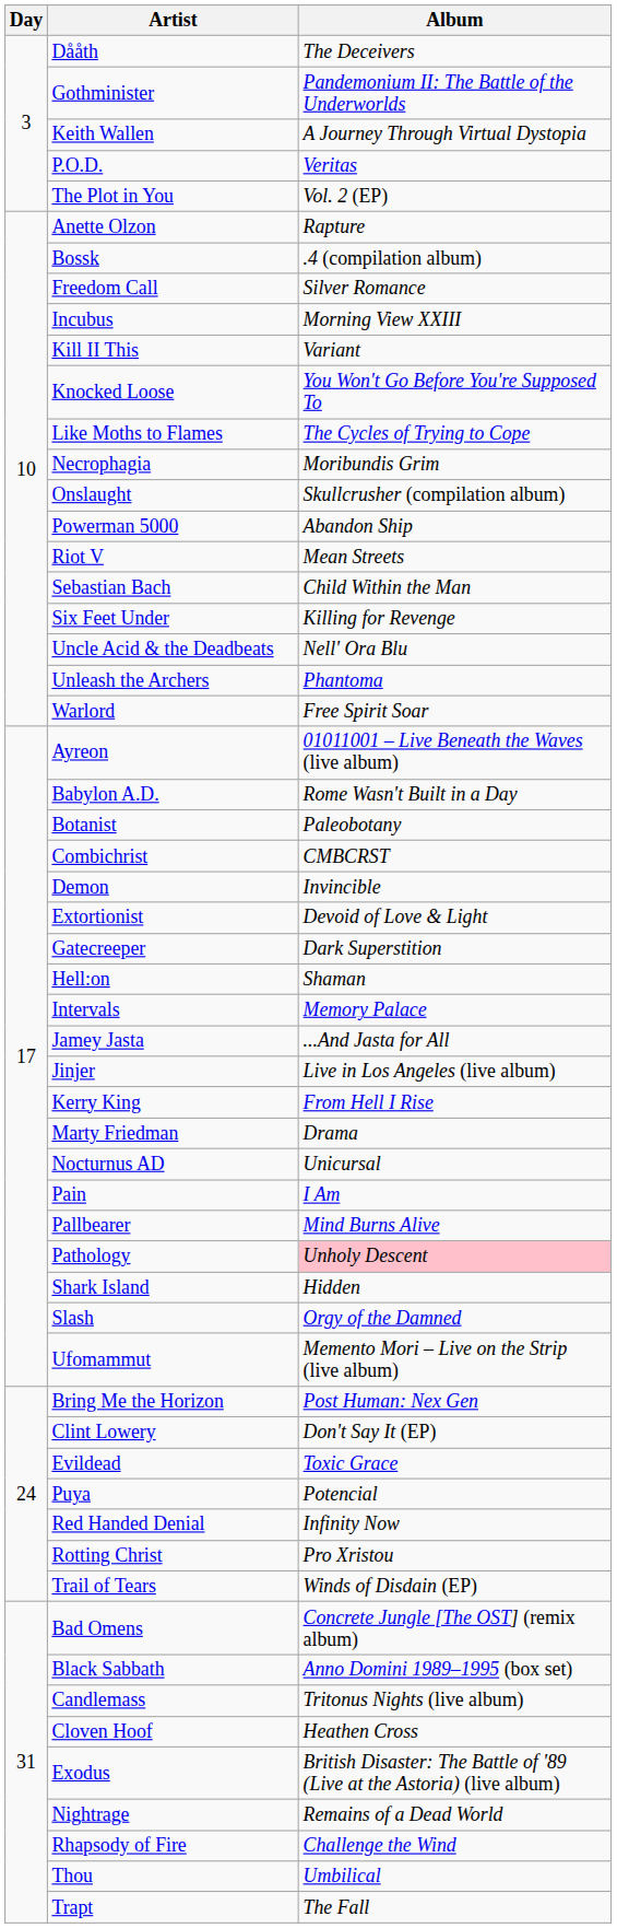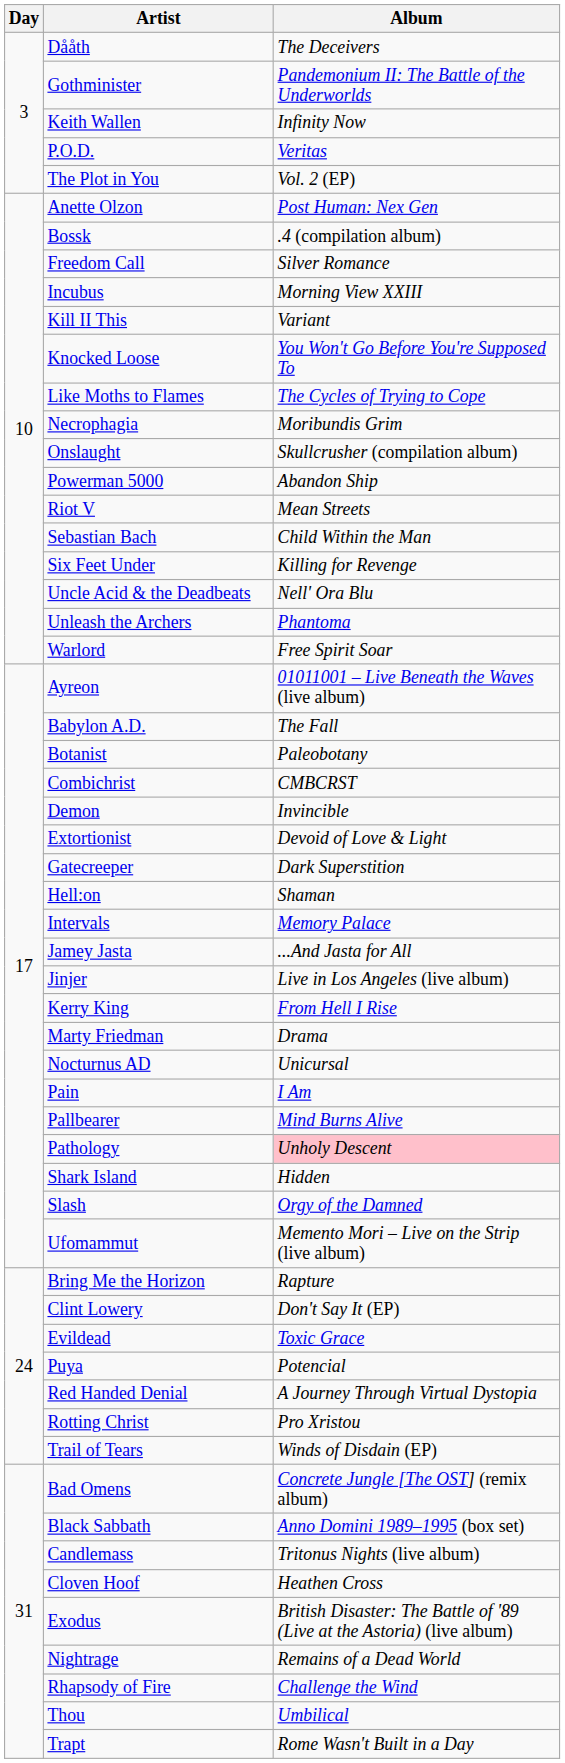 <table class="wikitable" id="table_May">
 <tr>
 <th style="width:20px;">Day</th>
 <th style="width:200px;">Artist</th>
 <th style="width:250px;">Album</th>
 </tr>
 <tr>
 <td style="text-align:center;" rowspan="5">3</td>
 <td><a href='#'>Dååth</a></td>
 <td><em>The Deceivers</em></td>
 </tr>
 <tr>
 <td><a href='#'>Gothminister</a></td>
 <td><em><a href='#'>Pandemonium II: The Battle of the Underworlds</a></em></td>
 </tr>
 <tr>
 <td><a href='#'>Keith Wallen</a></td>
-<td><em>A Journey Through Virtual Dystopia</em></td>
+<td><em>Infinity Now</em></td>
 </tr>
 <tr>
 <td><a href='#'>P.O.D.</a></td>
 <td><em><a href='#'>Veritas</a></em></td>
 </tr>
 <tr>
 <td><a href='#'>The Plot in You</a></td>
 <td><em>Vol. 2</em> (EP)</td>
 </tr>
 <tr>
 <td style="text-align:center;" rowspan="16">10</td>
 <td><a href='#'>Anette Olzon</a></td>
-<td><em>Rapture</em></td>
+<td><em><a href='#'>Post Human: Nex Gen</a></em></td>
 </tr>
 <tr>
 <td><a href='#'>Bossk</a></td>
 <td><em>.4</em> (compilation album)</td>
 </tr>
 <tr>
 <td><a href='#'>Freedom Call</a></td>
 <td><em>Silver Romance</em></td>
 </tr>
 <tr>
 <td><a href='#'>Incubus</a></td>
 <td><em>Morning View XXIII</em></td>
 </tr>
 <tr>
 <td><a href='#'>Kill II This</a></td>
 <td><em>Variant</em></td>
 </tr>
 <tr>
 <td><a href='#'>Knocked Loose</a></td>
 <td><em><a href='#'>You Won't Go Before You're Supposed To</a></em></td>
 </tr>
 <tr>
 <td><a href='#'>Like Moths to Flames</a></td>
 <td><em><a href='#'>The Cycles of Trying to Cope</a></em></td>
 </tr>
 <tr>
 <td><a href='#'>Necrophagia</a></td>
 <td><em>Moribundis Grim</em></td>
 </tr>
 <tr>
 <td><a href='#'>Onslaught</a></td>
 <td><em>Skullcrusher</em> (compilation album)</td>
 </tr>
 <tr>
 <td><a href='#'>Powerman 5000</a></td>
 <td><em>Abandon Ship</em></td>
 </tr>
 <tr>
 <td><a href='#'>Riot V</a></td>
 <td><em>Mean Streets</em></td>
 </tr>
 <tr>
 <td><a href='#'>Sebastian Bach</a></td>
 <td><em>Child Within the Man</em></td>
 </tr>
 <tr>
 <td><a href='#'>Six Feet Under</a></td>
 <td><em>Killing for Revenge</em></td>
 </tr>
 <tr>
 <td><a href='#'>Uncle Acid & the Deadbeats</a></td>
 <td><em>Nell' Ora Blu</em></td>
 </tr>
 <tr>
 <td><a href='#'>Unleash the Archers</a></td>
 <td><em><a href='#'>Phantoma</a></em></td>
 </tr>
 <tr>
 <td><a href='#'>Warlord</a></td>
 <td><em>Free Spirit Soar</em></td>
 </tr>
 <tr>
 <td style="text-align:center;" rowspan="20">17</td>
 <td><a href='#'>Ayreon</a></td>
 <td><em><a href='#'>01011001 – Live Beneath the Waves</a></em> (live album)</td>
 </tr>
 <tr>
 <td><a href='#'>Babylon A.D.</a></td>
-<td><em>Rome Wasn't Built in a Day</em></td>
+<td><em>The Fall</em></td>
 </tr>
 <tr>
 <td><a href='#'>Botanist</a></td>
 <td><em>Paleobotany</em></td>
 </tr>
 <tr>
 <td><a href='#'>Combichrist</a></td>
 <td><em>CMBCRST</em></td>
 </tr>
 <tr>
 <td><a href='#'>Demon</a></td>
 <td><em>Invincible</em></td>
 </tr>
 <tr>
 <td><a href='#'>Extortionist</a></td>
 <td><em>Devoid of Love & Light</em></td>
 </tr>
 <tr>
 <td><a href='#'>Gatecreeper</a></td>
 <td><em>Dark Superstition</em></td>
 </tr>
 <tr>
 <td><a href='#'>Hell:on</a></td>
 <td><em>Shaman</em></td>
 </tr>
 <tr>
 <td><a href='#'>Intervals</a></td>
 <td><em><a href='#'>Memory Palace</a></em></td>
 </tr>
 <tr>
 <td><a href='#'>Jamey Jasta</a></td>
 <td><em>...And Jasta for All</em></td>
 </tr>
 <tr>
 <td><a href='#'>Jinjer</a></td>
 <td><em>Live in Los Angeles</em> (live album)</td>
 </tr>
 <tr>
 <td><a href='#'>Kerry King</a></td>
 <td><em><a href='#'>From Hell I Rise</a></em></td>
 </tr>
 <tr>
 <td><a href='#'>Marty Friedman</a></td>
 <td><em>Drama</em></td>
 </tr>
 <tr>
 <td><a href='#'>Nocturnus AD</a></td>
 <td><em>Unicursal</em></td>
 </tr>
 <tr>
 <td><a href='#'>Pain</a></td>
 <td><em><a href='#'>I Am</a></em></td>
 </tr>
 <tr>
 <td><a href='#'>Pallbearer</a></td>
 <td><em><a href='#'>Mind Burns Alive</a></em></td>
 </tr>
 <tr>
 <td><a href='#'>Pathology</a></td>
 <td style="background: pink;"><em>Unholy Descent</em></td>
 </tr>
 <tr>
 <td><a href='#'>Shark Island</a></td>
 <td><em>Hidden</em></td>
 </tr>
 <tr>
 <td><a href='#'>Slash</a></td>
 <td><em><a href='#'>Orgy of the Damned</a></em></td>
 </tr>
 <tr>
 <td><a href='#'>Ufomammut</a></td>
 <td><em>Memento Mori – Live on the Strip</em> (live album)</td>
 </tr>
 <tr>
 <td style="text-align:center;" rowspan="7">24</td>
 <td><a href='#'>Bring Me the Horizon</a></td>
-<td><em><a href='#'>Post Human: Nex Gen</a></em></td>
+<td><em>Rapture</em></td>
 </tr>
 <tr>
 <td><a href='#'>Clint Lowery</a></td>
 <td><em>Don't Say It</em> (EP)</td>
 </tr>
 <tr>
 <td><a href='#'>Evildead</a></td>
 <td><em><a href='#'>Toxic Grace</a></em></td>
 </tr>
 <tr>
 <td><a href='#'>Puya</a></td>
 <td><em>Potencial</em></td>
 </tr>
 <tr>
 <td><a href='#'>Red Handed Denial</a></td>
-<td><em>Infinity Now</em></td>
+<td><em>A Journey Through Virtual Dystopia</em></td>
 </tr>
 <tr>
 <td><a href='#'>Rotting Christ</a></td>
 <td><em>Pro Xristou</em></td>
 </tr>
 <tr>
 <td><a href='#'>Trail of Tears</a></td>
 <td><em>Winds of Disdain</em> (EP)</td>
 </tr>
 <tr>
 <td style="text-align:center;" rowspan="9">31</td>
 <td><a href='#'>Bad Omens</a></td>
 <td><em><a href='#'>Concrete Jungle [The OST</a>]</em> (remix album)</td>
 </tr>
 <tr>
 <td><a href='#'>Black Sabbath</a></td>
 <td><em><a href='#'>Anno Domini 1989–1995</a></em> (box set)</td>
 </tr>
 <tr>
 <td><a href='#'>Candlemass</a></td>
 <td><em>Tritonus Nights</em> (live album)</td>
 </tr>
 <tr>
 <td><a href='#'>Cloven Hoof</a></td>
 <td><em>Heathen Cross</em></td>
 </tr>
 <tr>
 <td><a href='#'>Exodus</a></td>
 <td><em>British Disaster: The Battle of '89 (Live at the Astoria)</em> (live album)</td>
 </tr>
 <tr>
 <td><a href='#'>Nightrage</a></td>
 <td><em>Remains of a Dead World</em></td>
 </tr>
 <tr>
 <td><a href='#'>Rhapsody of Fire</a></td>
 <td><em><a href='#'>Challenge the Wind</a></em></td>
 </tr>
 <tr>
 <td><a href='#'>Thou</a></td>
 <td><em><a href='#'>Umbilical</a></em></td>
 </tr>
 <tr>
 <td><a href='#'>Trapt</a></td>
-<td><em>The Fall</em></td>
+<td><em>Rome Wasn't Built in a Day</em></td>
 </tr>
 </table>
